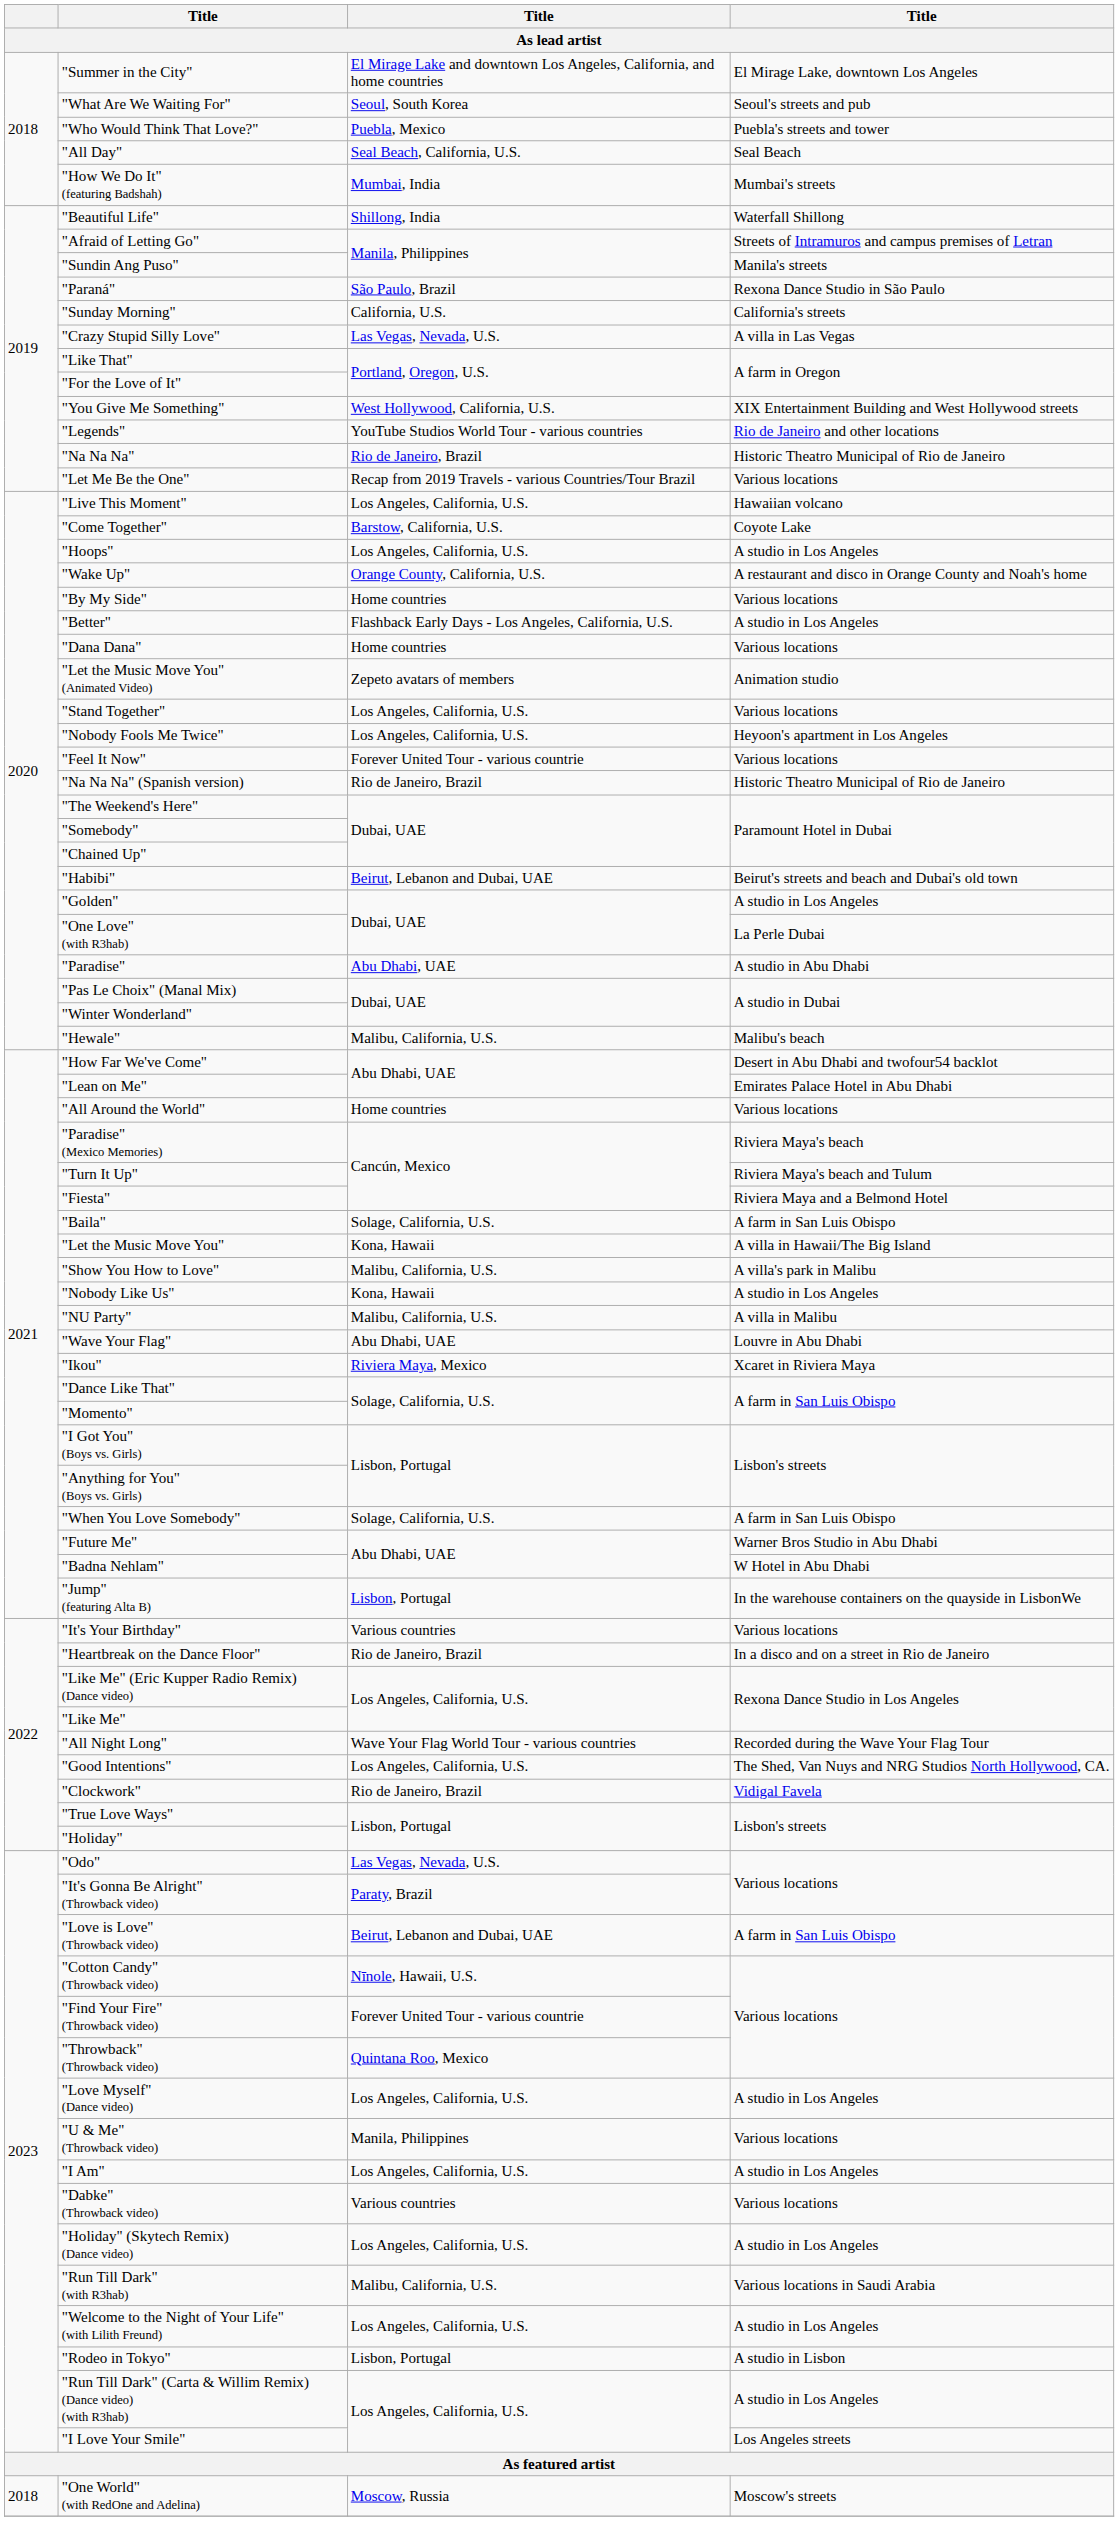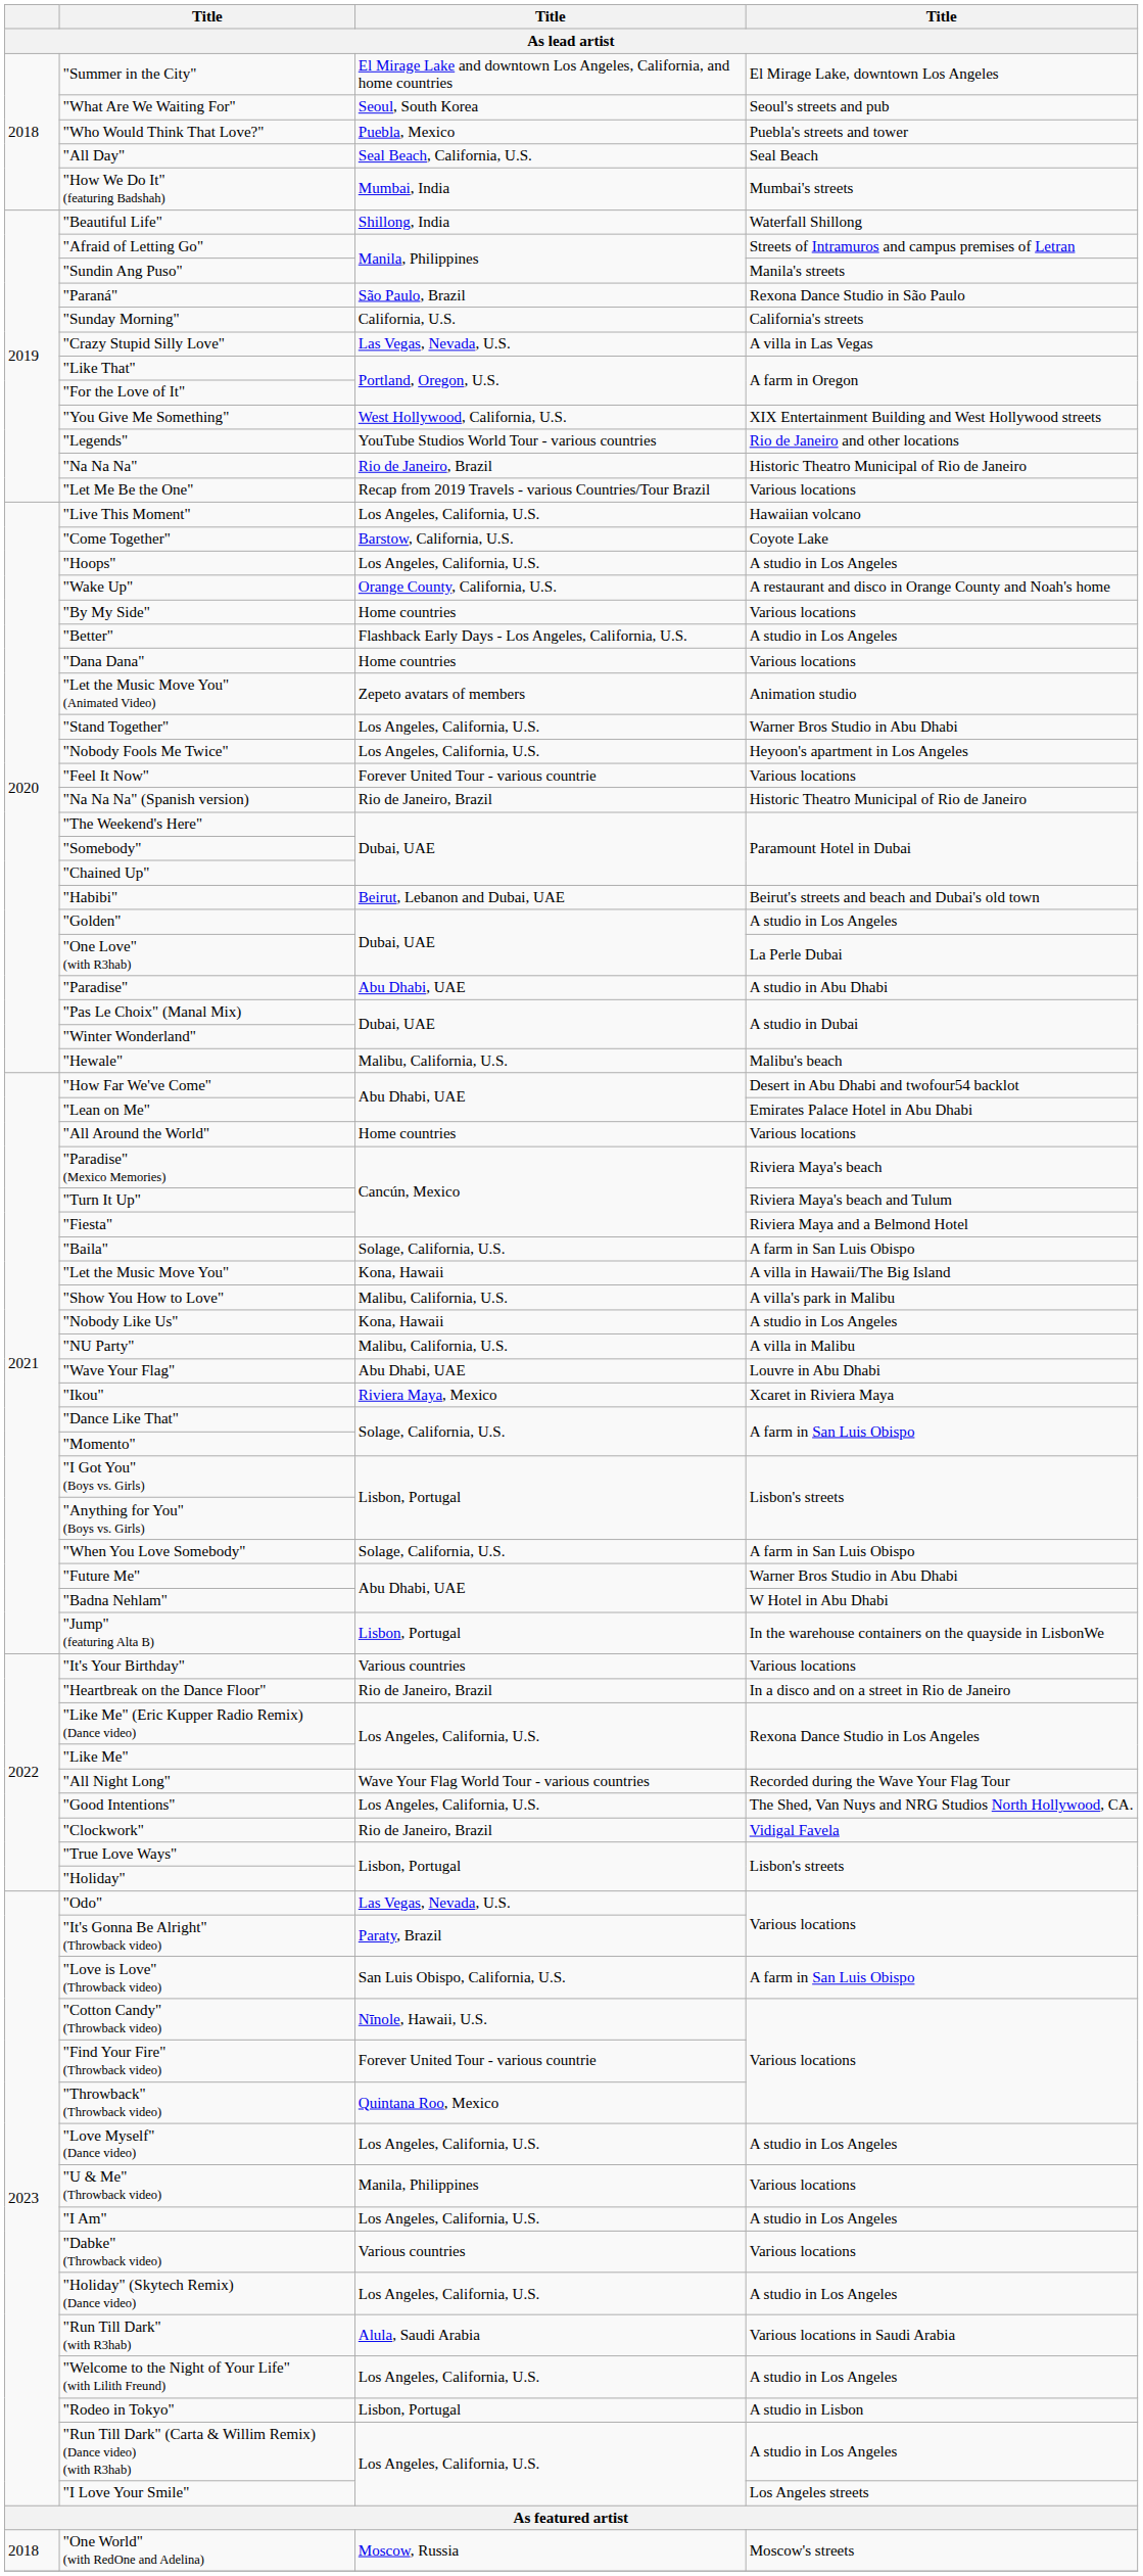 <table class="wikitable">
 <tr>
 <th scope="col" style="width:50px;"></th>
 <th scope="col" style="width:300px;">Title</th>
 <th scope="col" style="width:400px;">Title</th>
 <th scope="col" style="width:400px;">Title</th>
 </tr>
 <tr>
 <th scope="col" colspan="5">As lead artist</th>
 </tr>
 <tr>
 <td rowspan="5">2018</td>
 <td>"Summer in the City"</td>
 <td><a href='#'>El Mirage Lake</a> and downtown Los Angeles, California, and home countries</td>
 <td>El Mirage Lake, downtown Los Angeles</td>
 </tr>
 <tr>
 <td>"What Are We Waiting For"</td>
 <td><a href='#'>Seoul</a>, South Korea</td>
 <td>Seoul's streets and pub</td>
 </tr>
 <tr>
 <td>"Who Would Think That Love?"</td>
 <td><a href='#'>Puebla</a>, Mexico</td>
 <td>Puebla's streets and tower</td>
 </tr>
 <tr>
 <td>"All Day"</td>
 <td><a href='#'>Seal Beach</a>, California, U.S.</td>
 <td>Seal Beach</td>
 </tr>
 <tr>
 <td>"How We Do It" <br><small>(featuring Badshah)</small></td>
 <td><a href='#'>Mumbai</a>, India</td>
 <td>Mumbai's streets</td>
 </tr>
 <tr>
 <td rowspan="12">2019</td>
 <td>"Beautiful Life"</td>
 <td><a href='#'>Shillong</a>, India</td>
 <td>Waterfall Shillong</td>
 </tr>
 <tr>
 <td>"Afraid of Letting Go"</td>
 <td rowspan="2"><a href='#'>Manila</a>, Philippines</td>
 <td>Streets of <a href='#'>Intramuros</a> and campus premises of <a href='#'>Letran</a></td>
 </tr>
 <tr>
 <td>"Sundin Ang Puso"</td>
 <td>Manila's streets</td>
 </tr>
 <tr>
 <td>"Paraná"</td>
 <td><a href='#'>São Paulo</a>, Brazil</td>
 <td>Rexona Dance Studio in São Paulo</td>
 </tr>
 <tr>
 <td>"Sunday Morning"</td>
 <td>California, U.S.</td>
 <td>California's streets</td>
 </tr>
 <tr>
 <td>"Crazy Stupid Silly Love"</td>
 <td><a href='#'>Las Vegas</a>, <a href='#'>Nevada</a>, U.S.</td>
 <td>A villa in Las Vegas</td>
 </tr>
 <tr>
 <td>"Like That"</td>
 <td rowspan="2"><a href='#'>Portland</a>, <a href='#'>Oregon</a>, U.S.</td>
 <td rowspan="2">A farm in Oregon</td>
 </tr>
 <tr>
 <td>"For the Love of It"</td>
 </tr>
 <tr>
 <td>"You Give Me Something"</td>
 <td><a href='#'>West Hollywood</a>, California, U.S.</td>
 <td>XIX Entertainment Building and West Hollywood streets</td>
 </tr>
 <tr>
 <td>"Legends"</td>
 <td>YouTube Studios World Tour - various countries</td>
 <td><a href='#'>Rio de Janeiro</a> and other locations</td>
 </tr>
 <tr>
 <td>"Na Na Na"</td>
 <td><a href='#'>Rio de Janeiro</a>, Brazil</td>
 <td>Historic Theatro Municipal of Rio de Janeiro</td>
 </tr>
 <tr>
 <td>"Let Me Be the One"</td>
 <td>Recap from 2019 Travels - various Countries/Tour Brazil</td>
 <td>Various locations</td>
 </tr>
 <tr>
 <td rowspan="22">2020</td>
 <td>"Live This Moment"</td>
 <td>Los Angeles, California, U.S.</td>
 <td>Hawaiian volcano</td>
 </tr>
 <tr>
 <td>"Come Together"</td>
 <td><a href='#'>Barstow</a>, California, U.S.</td>
 <td>Coyote Lake</td>
 </tr>
 <tr>
 <td>"Hoops"</td>
 <td>Los Angeles, California, U.S.</td>
 <td>A studio in Los Angeles</td>
 </tr>
 <tr>
 <td>"Wake Up"</td>
 <td><a href='#'>Orange County</a>, California, U.S.</td>
 <td>A restaurant and disco in Orange County and Noah's home</td>
 </tr>
 <tr>
 <td>"By My Side"</td>
 <td>Home countries</td>
 <td>Various locations</td>
 </tr>
 <tr>
 <td>"Better"</td>
 <td>Flashback Early Days - Los Angeles, California, U.S.</td>
 <td>A studio in Los Angeles</td>
 </tr>
 <tr>
 <td>"Dana Dana"</td>
 <td>Home countries</td>
 <td>Various locations</td>
 </tr>
 <tr>
 <td>"Let the Music Move You" <br><small>(Animated Video)</small></td>
 <td>Zepeto avatars of members</td>
 <td>Animation studio</td>
 </tr>
 <tr>
 <td>"Stand Together"</td>
 <td>Los Angeles, California, U.S.</td>
-<td>Various locations</td>
+<td>Warner Bros Studio in Abu Dhabi</td>
 </tr>
 <tr>
 <td>"Nobody Fools Me Twice"</td>
 <td>Los Angeles, California, U.S.</td>
 <td>Heyoon's apartment in Los Angeles</td>
 </tr>
 <tr>
 <td>"Feel It Now"</td>
 <td>Forever United Tour - various countrie</td>
 <td>Various locations</td>
 </tr>
 <tr>
 <td>"Na Na Na" (Spanish version)</td>
 <td>Rio de Janeiro, Brazil</td>
 <td>Historic Theatro Municipal of Rio de Janeiro</td>
 </tr>
 <tr>
 <td>"The Weekend's Here"</td>
 <td rowspan="3">Dubai, UAE</td>
 <td rowspan="3">Paramount Hotel in Dubai</td>
 </tr>
 <tr>
 <td>"Somebody"</td>
 </tr>
 <tr>
 <td>"Chained Up"</td>
 </tr>
 <tr>
 <td>"Habibi"</td>
 <td><a href='#'>Beirut</a>, Lebanon and Dubai, UAE</td>
 <td>Beirut's streets and beach and Dubai's old town</td>
 </tr>
 <tr>
 <td>"Golden"</td>
 <td rowspan="2">Dubai, UAE</td>
 <td>A studio in Los Angeles</td>
 </tr>
 <tr>
 <td>"One Love" <br><small>(with R3hab)</small></td>
 <td>La Perle Dubai</td>
 </tr>
 <tr>
 <td>"Paradise"</td>
 <td><a href='#'>Abu Dhabi</a>, UAE</td>
 <td>A studio in Abu Dhabi</td>
 </tr>
 <tr>
 <td>"Pas Le Choix" (Manal Mix)</td>
 <td rowspan="2">Dubai, UAE</td>
 <td rowspan="2">A studio in Dubai</td>
 </tr>
 <tr>
 <td>"Winter Wonderland"</td>
 </tr>
 <tr>
 <td>"Hewale"</td>
 <td>Malibu, California, U.S.</td>
 <td>Malibu's beach</td>
 </tr>
 <tr>
 <td rowspan="21">2021</td>
 <td>"How Far We've Come"</td>
 <td rowspan="2">Abu Dhabi, UAE</td>
 <td>Desert in Abu Dhabi and twofour54 backlot</td>
 </tr>
 <tr>
 <td>"Lean on Me"</td>
 <td>Emirates Palace Hotel in Abu Dhabi</td>
 </tr>
 <tr>
 <td>"All Around the World"</td>
 <td>Home countries</td>
 <td>Various locations</td>
 </tr>
 <tr>
 <td>"Paradise" <br><small>(Mexico Memories)</small></td>
 <td rowspan="3">Cancún, Mexico</td>
 <td>Riviera Maya's beach</td>
 </tr>
 <tr>
 <td>"Turn It Up"</td>
 <td>Riviera Maya's beach and Tulum</td>
 </tr>
 <tr>
 <td>"Fiesta"</td>
 <td>Riviera Maya and a Belmond Hotel</td>
 </tr>
 <tr>
 <td>"Baila"</td>
 <td>Solage, California, U.S.</td>
 <td>A farm in San Luis Obispo</td>
 </tr>
 <tr>
 <td>"Let the Music Move You"</td>
 <td>Kona, Hawaii</td>
 <td>A villa in Hawaii/The Big Island</td>
 </tr>
 <tr>
 <td>"Show You How to Love"</td>
 <td>Malibu, California, U.S.</td>
 <td>A villa's park in Malibu</td>
 </tr>
 <tr>
 <td>"Nobody Like Us"</td>
 <td>Kona, Hawaii</td>
 <td>A studio in Los Angeles</td>
 </tr>
 <tr>
 <td>"NU Party"</td>
 <td>Malibu, California, U.S.</td>
 <td>A villa in Malibu</td>
 </tr>
 <tr>
 <td>"Wave Your Flag"</td>
 <td>Abu Dhabi, UAE</td>
 <td>Louvre in Abu Dhabi</td>
 </tr>
 <tr>
 <td>"Ikou"</td>
 <td><a href='#'>Riviera Maya</a>, Mexico</td>
 <td>Xcaret in Riviera Maya</td>
 </tr>
 <tr>
 <td>"Dance Like That"</td>
 <td rowspan="2">Solage, California, U.S.</td>
 <td rowspan="2">A farm in <a href='#'>San Luis Obispo</a></td>
 </tr>
 <tr>
 <td>"Momento"</td>
 </tr>
 <tr>
 <td>"I Got You" <br><small>(Boys vs. Girls)</small></td>
 <td rowspan="2">Lisbon, Portugal</td>
 <td rowspan="2">Lisbon's streets</td>
 </tr>
 <tr>
 <td>"Anything for You" <br><small>(Boys vs. Girls)</small></td>
 </tr>
 <tr>
 <td>"When You Love Somebody"</td>
 <td>Solage, California, U.S.</td>
 <td>A farm in San Luis Obispo</td>
 </tr>
 <tr>
 <td>"Future Me"</td>
 <td rowspan="2">Abu Dhabi, UAE</td>
 <td>Warner Bros Studio in Abu Dhabi</td>
 </tr>
 <tr>
 <td>"Badna Nehlam"</td>
 <td>W Hotel in Abu Dhabi</td>
 </tr>
 <tr>
 <td>"Jump" <br><small>(featuring Alta B)</small></td>
 <td><a href='#'>Lisbon</a>, Portugal</td>
 <td>In the warehouse containers on the quayside in LisbonWe</td>
 </tr>
 <tr>
 <td rowspan="9">2022</td>
 <td>"It's Your Birthday"</td>
 <td>Various countries</td>
 <td>Various locations</td>
 </tr>
 <tr>
 <td>"Heartbreak on the Dance Floor"</td>
 <td>Rio de Janeiro, Brazil</td>
 <td>In a disco and on a street in Rio de Janeiro</td>
 </tr>
 <tr>
 <td>"Like Me" (Eric Kupper Radio Remix) <br><small>(Dance video)</small></td>
 <td rowspan="2">Los Angeles, California, U.S.</td>
 <td rowspan="2">Rexona Dance Studio in Los Angeles</td>
 </tr>
 <tr>
 <td>"Like Me"</td>
 </tr>
 <tr>
 <td>"All Night Long"</td>
 <td>Wave Your Flag World Tour - various countries</td>
 <td>Recorded during the Wave Your Flag Tour</td>
 </tr>
 <tr>
 <td>"Good Intentions"</td>
 <td>Los Angeles, California, U.S.</td>
 <td>The Shed, Van Nuys and NRG Studios <a href='#'>North Hollywood</a>, CA.</td>
 </tr>
 <tr>
 <td>"Clockwork"</td>
 <td>Rio de Janeiro, Brazil</td>
 <td><a href='#'>Vidigal Favela</a></td>
 </tr>
 <tr>
 <td>"True Love Ways"</td>
 <td rowspan="2">Lisbon, Portugal</td>
 <td rowspan="2">Lisbon's streets</td>
 </tr>
 <tr>
 <td>"Holiday"</td>
 </tr>
 <tr>
 <td rowspan="16">2023</td>
 <td>"Odo"</td>
 <td><a href='#'>Las Vegas</a>, <a href='#'>Nevada</a>, U.S.</td>
 <td rowspan="2">Various locations</td>
 </tr>
 <tr>
 <td>"It's Gonna Be Alright" <br><small>(Throwback video)</small></td>
 <td><a href='#'>Paraty</a>, Brazil</td>
 </tr>
 <tr>
 <td>"Love is Love" <br><small>(Throwback video)</small></td>
-<td><a href='#'>Beirut</a>, Lebanon and Dubai, UAE</td>
+<td>San Luis Obispo, California, U.S.</td>
 <td>A farm in <a href='#'>San Luis Obispo</a></td>
 </tr>
 <tr>
 <td>"Cotton Candy" <br><small>(Throwback video)</small></td>
 <td><a href='#'>Nīnole</a>, Hawaii, U.S.</td>
 <td rowspan="3">Various locations</td>
 </tr>
 <tr>
 <td>"Find Your Fire" <br><small>(Throwback video)</small></td>
 <td>Forever United Tour - various countrie</td>
 </tr>
 <tr>
 <td>"Throwback" <br><small>(Throwback video)</small></td>
 <td><a href='#'>Quintana Roo</a>, Mexico</td>
 </tr>
 <tr>
 <td>"Love Myself" <br><small>(Dance video)</small></td>
 <td>Los Angeles, California, U.S.</td>
 <td>A studio in Los Angeles</td>
 </tr>
 <tr>
 <td>"U & Me" <br><small>(Throwback video)</small></td>
 <td>Manila, Philippines</td>
 <td>Various locations</td>
 </tr>
 <tr>
 <td>"I Am"</td>
 <td>Los Angeles, California, U.S.</td>
 <td>A studio in Los Angeles</td>
 </tr>
 <tr>
 <td>"Dabke" <br><small>(Throwback video)</small></td>
 <td>Various countries</td>
 <td>Various locations</td>
 </tr>
 <tr>
 <td>"Holiday" (Skytech Remix) <br><small>(Dance video)</small></td>
 <td>Los Angeles, California, U.S.</td>
 <td>A studio in Los Angeles</td>
 </tr>
 <tr>
 <td>"Run Till Dark" <br><small>(with R3hab)</small></td>
-<td>Malibu, California, U.S.</td>
+<td><a href='#'>Alula</a>, Saudi Arabia</td>
 <td>Various locations in Saudi Arabia</td>
 </tr>
 <tr>
 <td>"Welcome to the Night of Your Life" <br><small>(with Lilith Freund)</small></td>
 <td>Los Angeles, California, U.S.</td>
 <td>A studio in Los Angeles</td>
 </tr>
 <tr>
 <td>"Rodeo in Tokyo"</td>
 <td>Lisbon, Portugal</td>
 <td>A studio in Lisbon</td>
 </tr>
 <tr>
 <td>"Run Till Dark" (Carta & Willim Remix) <br><small>(Dance video)</small> <br><small>(with R3hab)</small></td>
 <td rowspan="2">Los Angeles, California, U.S.</td>
 <td>A studio in Los Angeles</td>
 </tr>
 <tr>
 <td>"I Love Your Smile"</td>
 <td>Los Angeles streets</td>
 </tr>
 <tr>
 <th scope="col" colspan="5">As featured artist</th>
 </tr>
 <tr>
 <td>2018</td>
 <td>"One World" <br><small>(with RedOne and Adelina)</small></td>
 <td><a href='#'>Moscow</a>, Russia</td>
 <td>Moscow's streets</td>
 </tr>
 <tr>
 </tr>
 </table>
